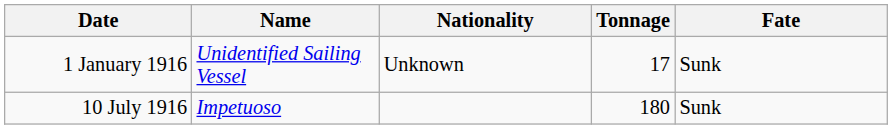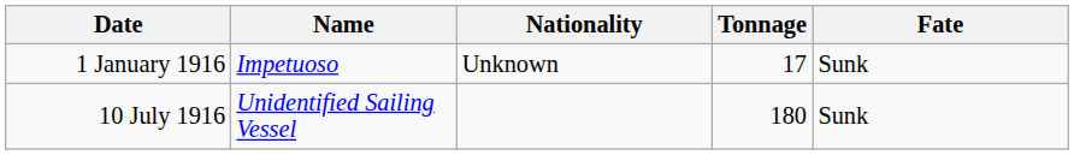 <table class="wikitable sortable">
 <tr>
 <th width="140px">Date</th>
 <th width="140px">Name</th>
 <th width="160px">Nationality</th>
 <th width="25px">Tonnage</th>
 <th width="160px">Fate</th>
 </tr>
 <tr>
 <td align="right">1 January 1916</td>
-<td align="left"><a href='#'><em>Unidentified Sailing Vessel</em></a></td>
+<td align="left"><a href='#'><em>Impetuoso</em></a></td>
 <td align="left">Unknown</td>
 <td align="right">17</td>
 <td align="left">Sunk</td>
 </tr>
 <tr>
 <td align="right">10 July 1916</td>
-<td align="left"><a href='#'><em>Impetuoso</em></a></td>
+<td align="left"><a href='#'><em>Unidentified Sailing Vessel</em></a></td>
 <td align="left"></td>
 <td align="right">180</td>
 <td align="left">Sunk</td>
 </tr>
 </table>
